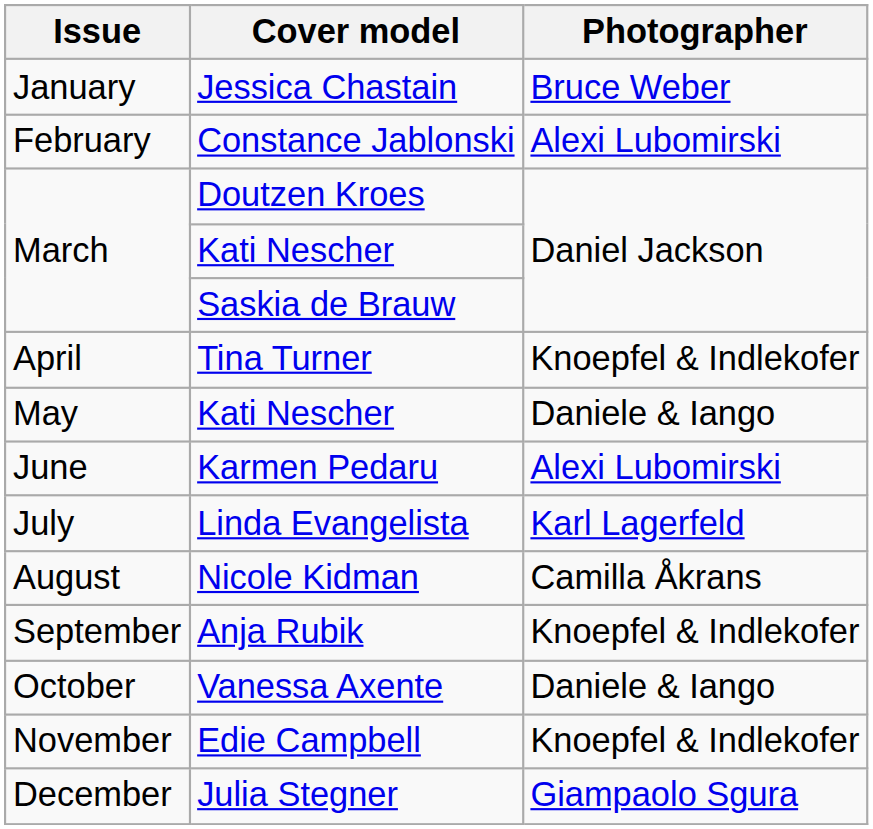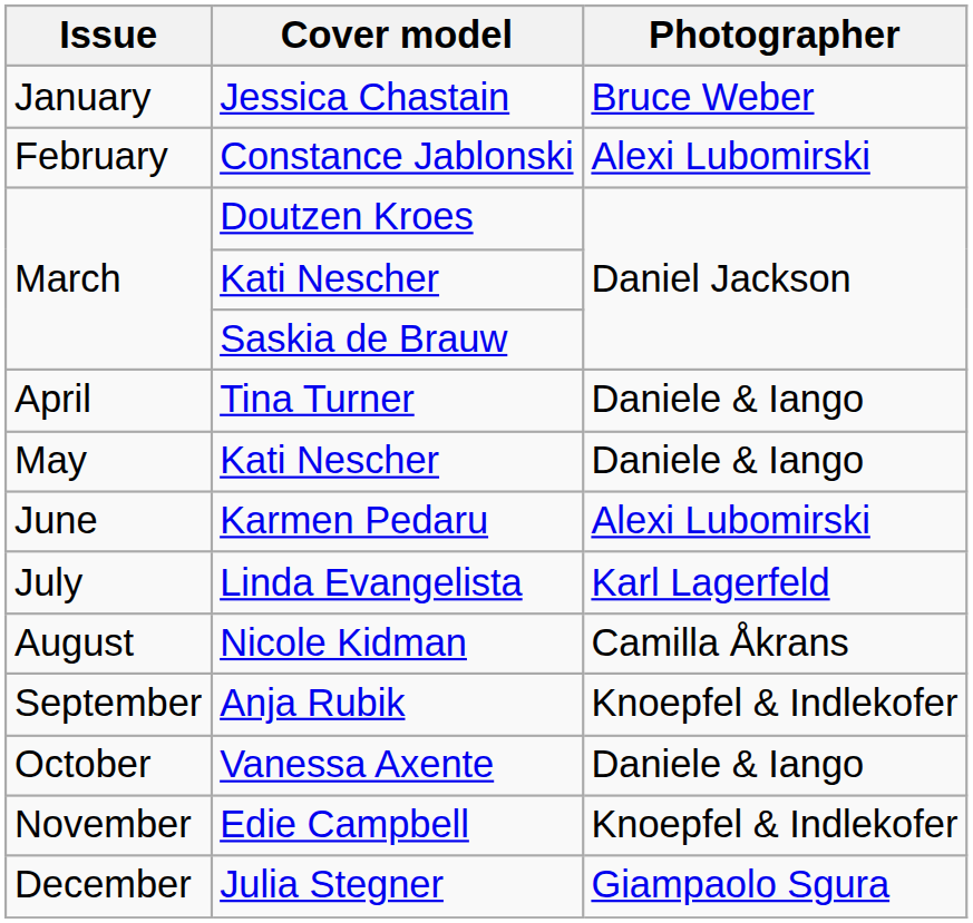 <table class="sortable wikitable">
 <tr>
 <th>Issue</th>
 <th>Cover model</th>
 <th>Photographer</th>
 </tr>
 <tr>
 <td>January</td>
 <td><a href='#'>Jessica Chastain</a></td>
 <td><a href='#'>Bruce Weber</a></td>
 </tr>
 <tr>
 <td>February</td>
 <td><a href='#'>Constance Jablonski</a></td>
 <td><a href='#'>Alexi Lubomirski</a></td>
 </tr>
 <tr>
 <td rowspan=3>March</td>
 <td><a href='#'>Doutzen Kroes</a></td>
 <td rowspan="3">Daniel Jackson</td>
 </tr>
 <tr>
 <td><a href='#'>Kati Nescher</a></td>
 </tr>
 <tr>
 <td><a href='#'>Saskia de Brauw</a></td>
 </tr>
 <tr>
 <td>April</td>
 <td><a href='#'>Tina Turner</a></td>
-<td>Knoepfel & Indlekofer</td>
+<td>Daniele & Iango</td>
 </tr>
 <tr>
 <td>May</td>
 <td><a href='#'>Kati Nescher</a></td>
 <td>Daniele & Iango</td>
 </tr>
 <tr>
 <td>June</td>
 <td><a href='#'>Karmen Pedaru</a></td>
 <td><a href='#'>Alexi Lubomirski</a></td>
 </tr>
 <tr>
 <td>July</td>
 <td><a href='#'>Linda Evangelista</a></td>
 <td><a href='#'>Karl Lagerfeld</a></td>
 </tr>
 <tr>
 <td>August</td>
 <td><a href='#'>Nicole Kidman</a></td>
 <td>Camilla Åkrans</td>
 </tr>
 <tr>
 <td>September</td>
 <td><a href='#'>Anja Rubik</a></td>
 <td>Knoepfel & Indlekofer</td>
 </tr>
 <tr>
 <td>October</td>
 <td><a href='#'>Vanessa Axente</a></td>
 <td>Daniele & Iango</td>
 </tr>
 <tr>
 <td>November</td>
 <td><a href='#'>Edie Campbell</a></td>
 <td>Knoepfel & Indlekofer</td>
 </tr>
 <tr>
 <td>December</td>
 <td><a href='#'>Julia Stegner</a></td>
 <td><a href='#'>Giampaolo Sgura</a></td>
 </tr>
 </table>
